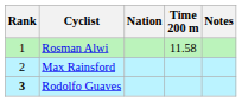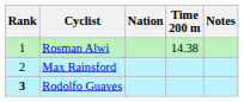 <table class="wikitable sortable" style="text-align:center">
 <tr>
 <th>Rank</th>
 <th>Cyclist</th>
 <th>Nation</th>
 <th>Time<br>200 m</th>
 <th>Notes</th>
 </tr>
 <tr bgcolor=bbf3bb>
 <td>1</td>
 <td align=left><a href='#'>Rosman Alwi</a></td>
 <td align=left></td>
-<td>11.58</td>
+<td>14.38</td>
 <td></td>
 </tr>
 <tr bgcolor=bbf3ff>
 <td>2</td>
 <td align=left><a href='#'>Max Rainsford</a></td>
 <td align=left></td>
 <td></td>
 <td></td>
 </tr>
 <tr bgcolor=bbf3ff>
 <td><strong>3</strong></td>
 <td align=left><a href='#'>Rodolfo Guaves</a></td>
 <td align=left></td>
 <td></td>
 <td></td>
 </tr>
 </table>
